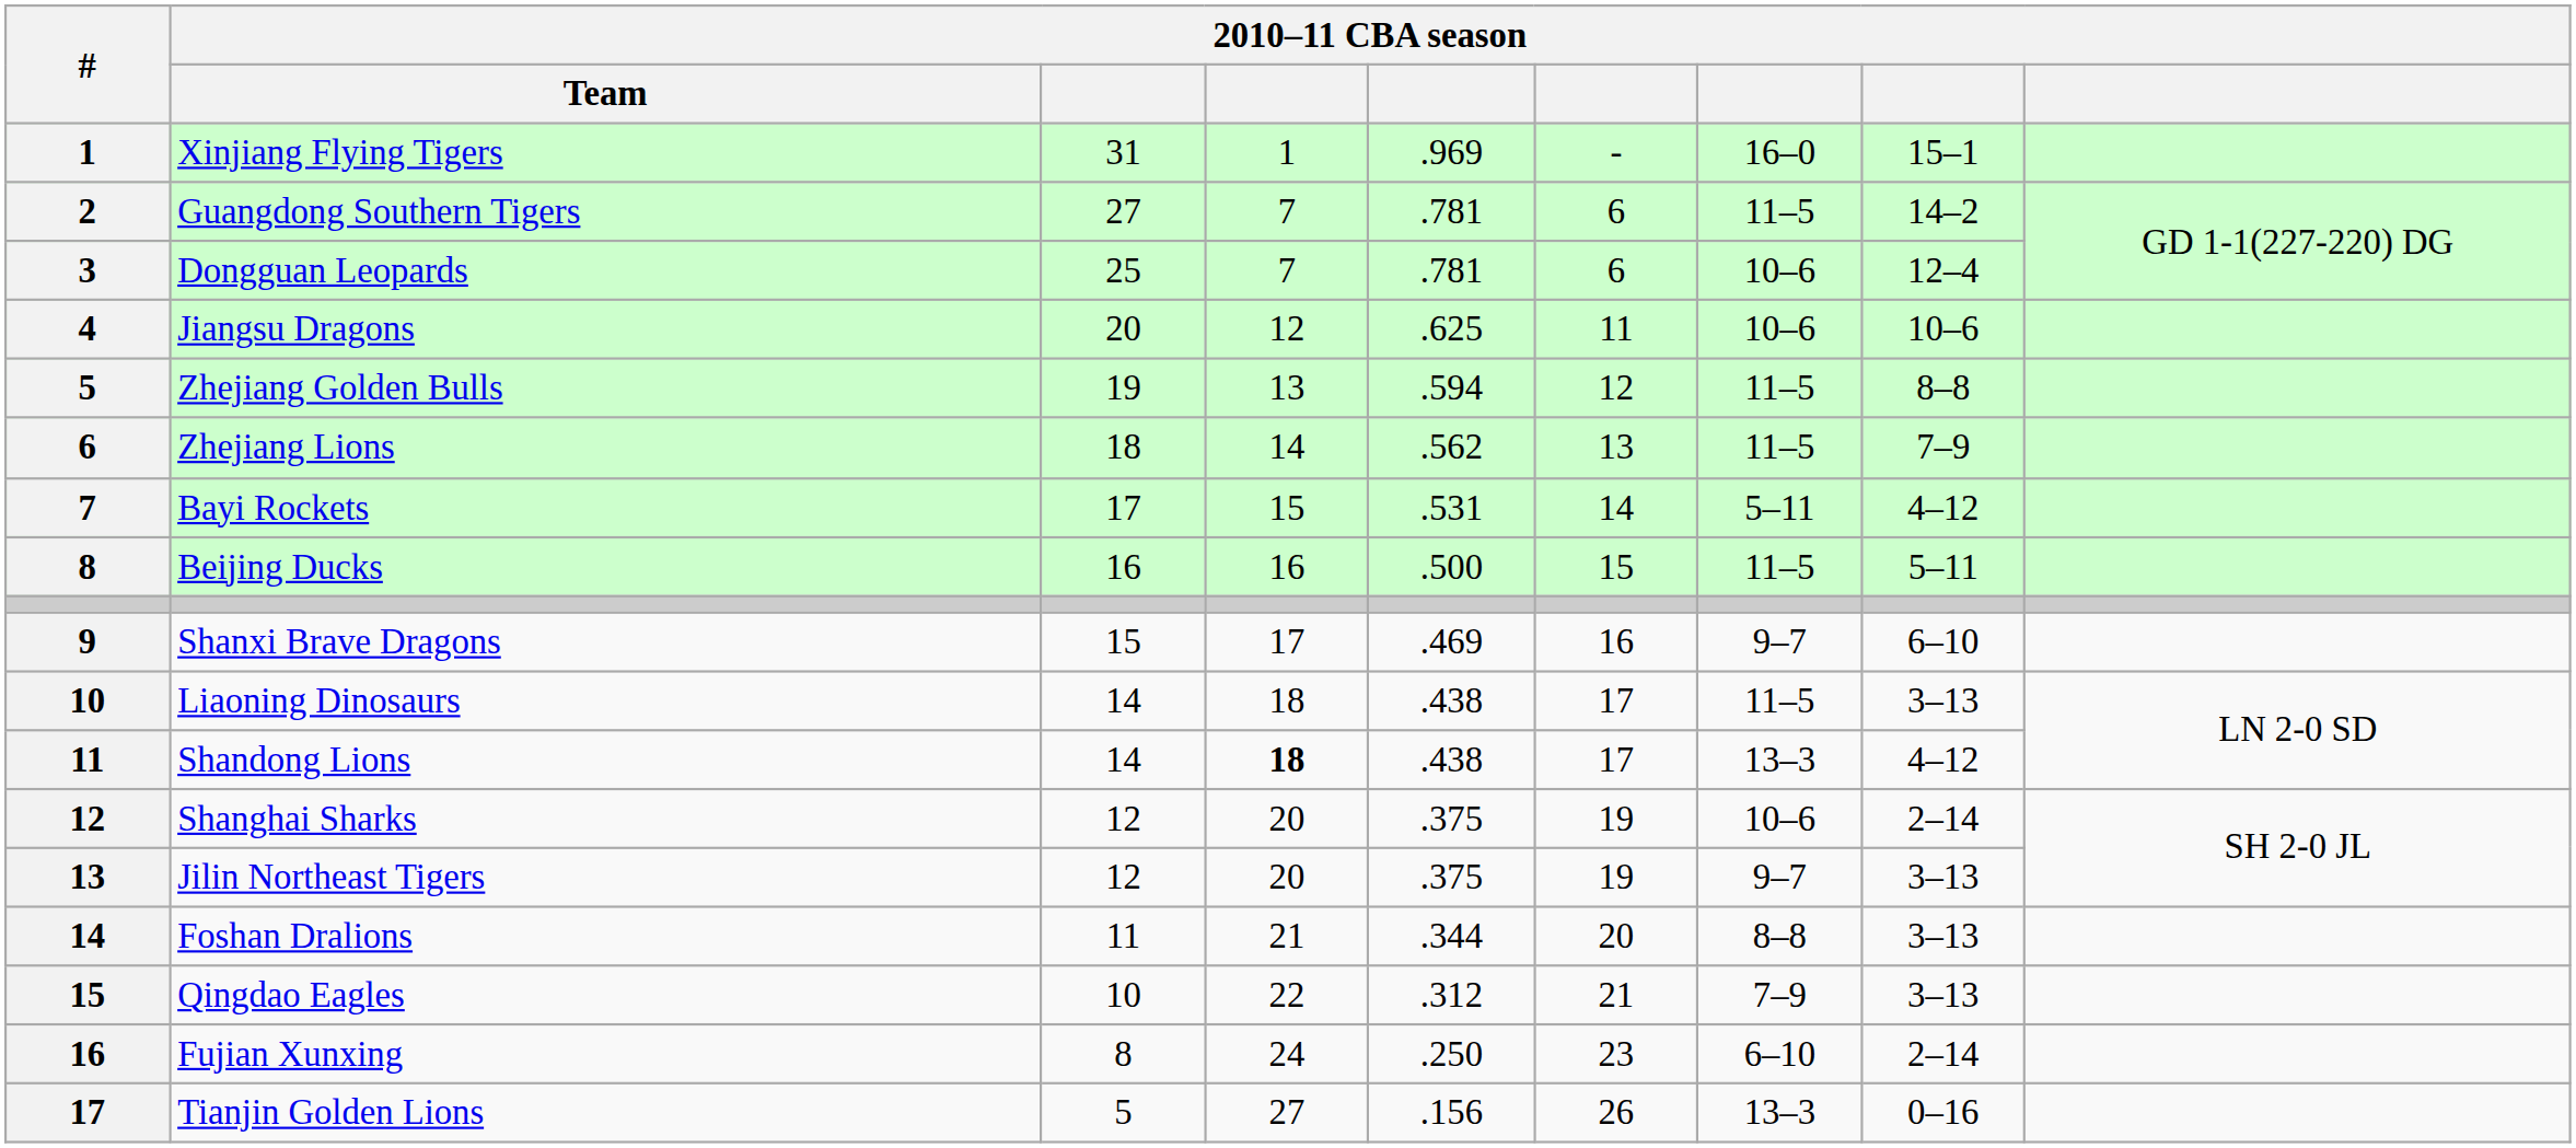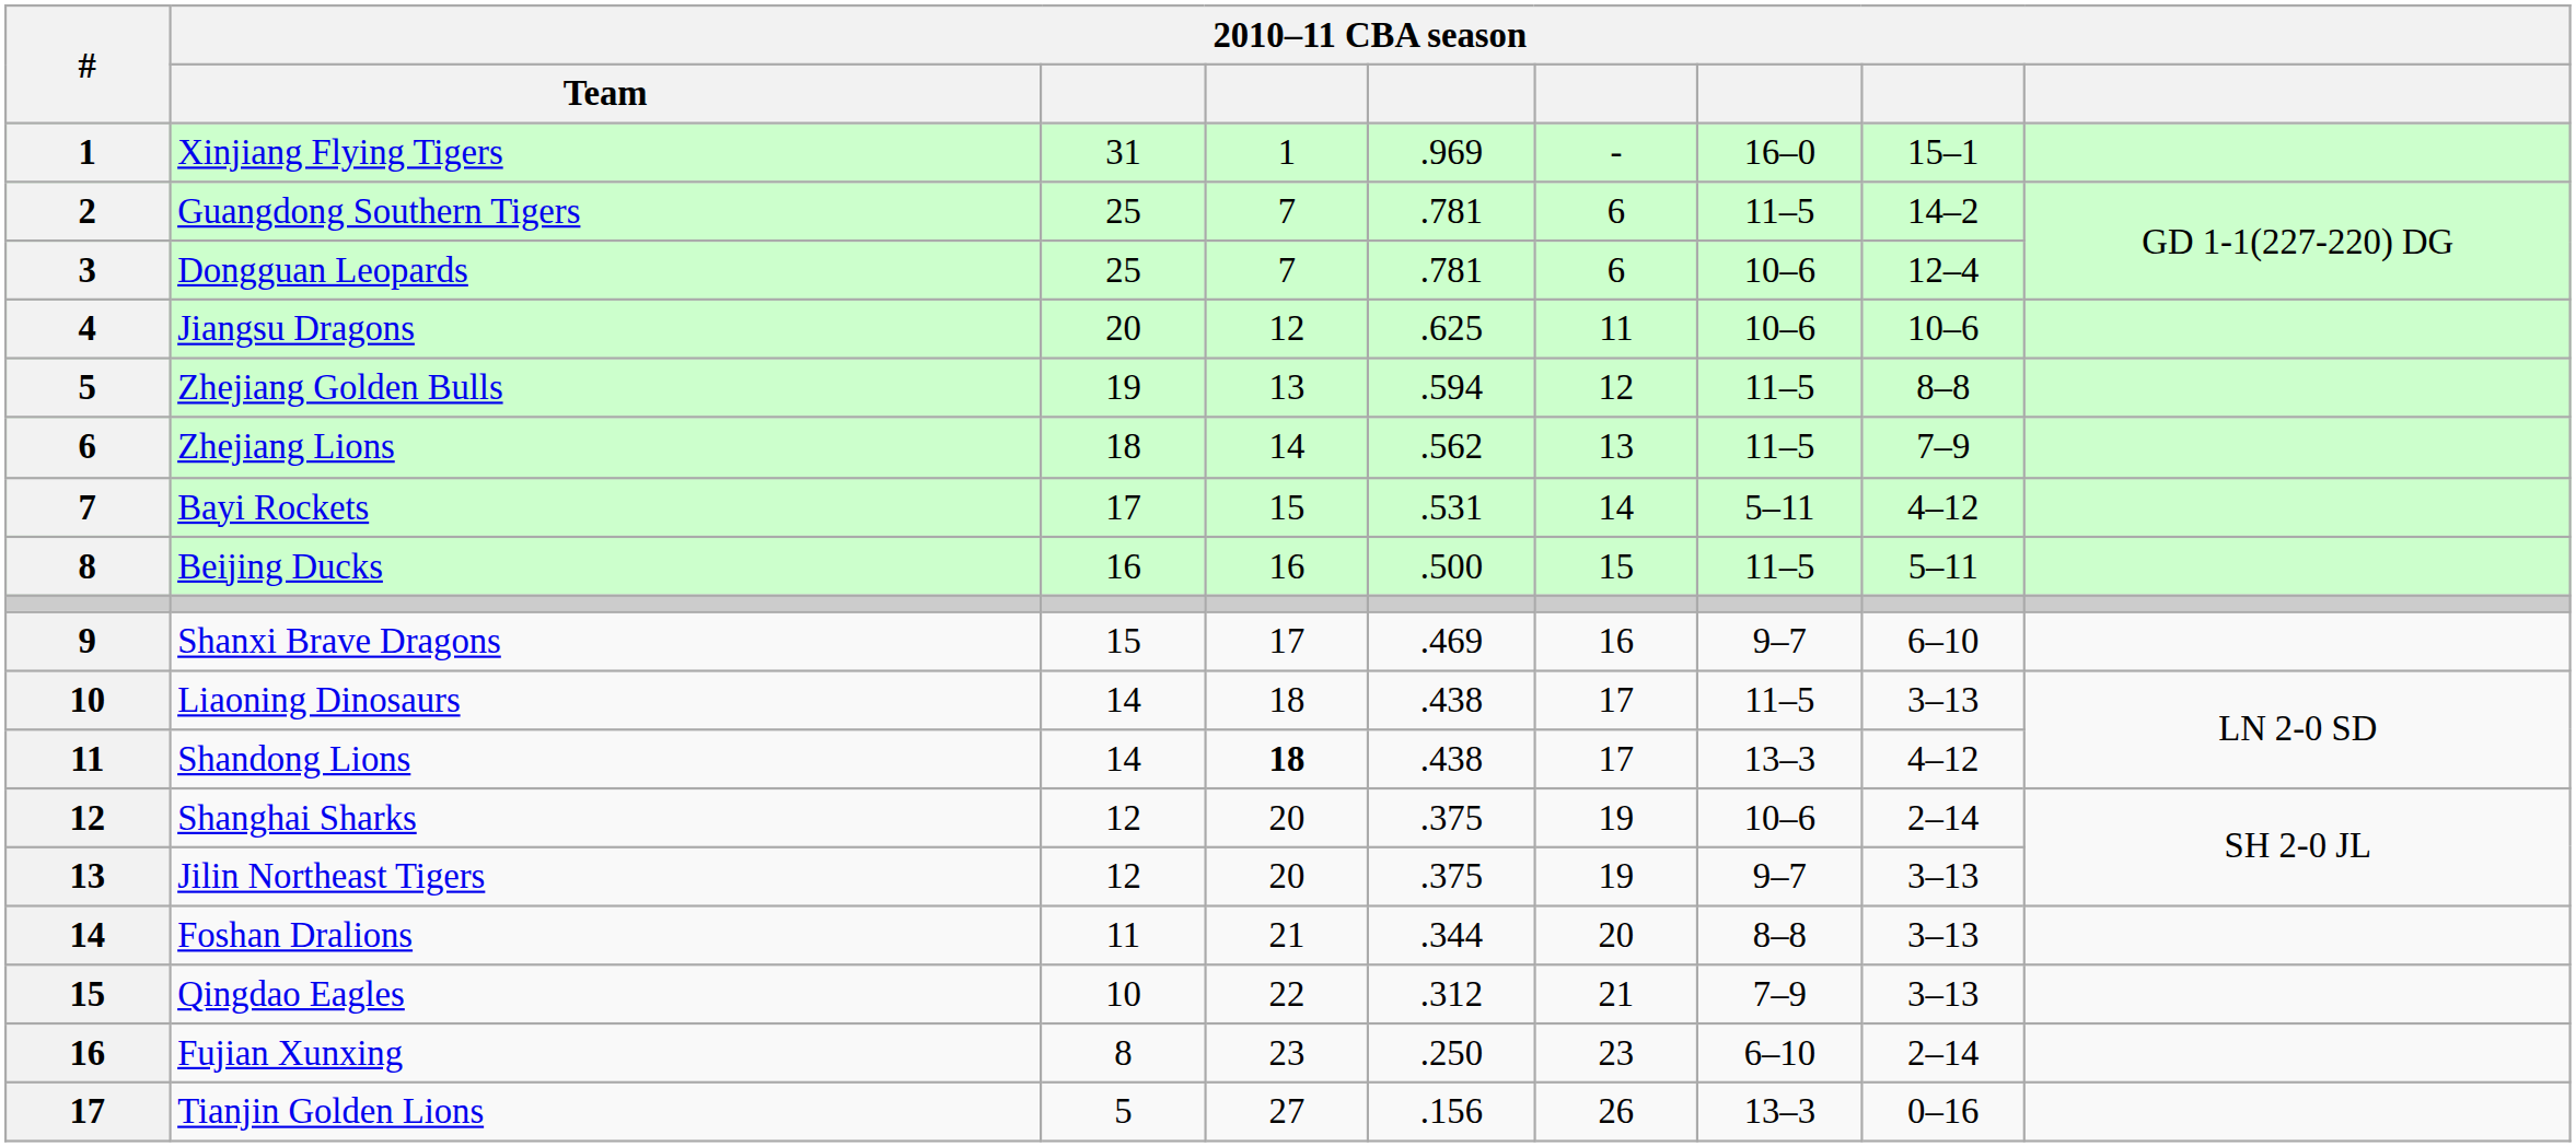 <table class="wikitable" width="55%" style="font-size:95%;">
 <tr>
 <th width="3%" rowspan=2>#</th>
 <th colspan="8" style="text-align:center;">2010–11 CBA season</th>
 </tr>
 <tr style="text-align:center;">
 <th width="16%">Team</th>
 <th width="3%"></th>
 <th width="3%"></th>
 <th width="3%"></th>
 <th width="3%"></th>
 <th width="3%"></th>
 <th width="3%"></th>
 <th width="10%"></th>
 </tr>
 <tr style="text-align:center;background: #ccffcc;">
 <th>1</th>
 <td style="text-align:left;"><a href='#'>Xinjiang Flying Tigers</a></td>
 <td>31</td>
 <td>1</td>
 <td>.969</td>
 <td>-</td>
 <td>16–0</td>
 <td>15–1</td>
 <td></td>
 </tr>
 <tr style="text-align:center;background: #ccffcc;">
 <th>2</th>
 <td style="text-align:left;"><a href='#'>Guangdong Southern Tigers</a></td>
-<td>27</td>
+<td>25</td>
 <td>7</td>
 <td>.781</td>
 <td>6</td>
 <td>11–5</td>
 <td>14–2</td>
 <td rowspan=2>GD 1-1(227-220) DG</td>
 </tr>
 <tr style="text-align:center;background: #ccffcc;">
 <th>3</th>
 <td style="text-align:left;"><a href='#'>Dongguan Leopards</a></td>
 <td>25</td>
 <td>7</td>
 <td>.781</td>
 <td>6</td>
 <td>10–6</td>
 <td>12–4</td>
 </tr>
 <tr style="text-align:center;background: #ccffcc;">
 <th>4</th>
 <td style="text-align:left;"><a href='#'>Jiangsu Dragons</a></td>
 <td>20</td>
 <td>12</td>
 <td>.625</td>
 <td>11</td>
 <td>10–6</td>
 <td>10–6</td>
 <td></td>
 </tr>
 <tr style="text-align:center;background: #ccffcc;">
 <th>5</th>
 <td style="text-align:left;"><a href='#'>Zhejiang Golden Bulls</a></td>
 <td>19</td>
 <td>13</td>
 <td>.594</td>
 <td>12</td>
 <td>11–5</td>
 <td>8–8</td>
 <td></td>
 </tr>
 <tr style="text-align:center;background: #ccffcc;">
 <th>6</th>
 <td style="text-align:left;"><a href='#'>Zhejiang Lions</a></td>
 <td>18</td>
 <td>14</td>
 <td>.562</td>
 <td>13</td>
 <td>11–5</td>
 <td>7–9</td>
 <td></td>
 </tr>
 <tr style="text-align:center;background: #ccffcc;">
 <th>7</th>
 <td style="text-align:left;"><a href='#'>Bayi Rockets</a></td>
 <td>17</td>
 <td>15</td>
 <td>.531</td>
 <td>14</td>
 <td>5–11</td>
 <td>4–12</td>
 <td></td>
 </tr>
 <tr style="text-align:center;background: #ccffcc;">
 <th>8</th>
 <td style="text-align:left;"><a href='#'>Beijing Ducks</a></td>
 <td>16</td>
 <td>16</td>
 <td>.500</td>
 <td>15</td>
 <td>11–5</td>
 <td>5–11</td>
 <td></td>
 </tr>
 <tr style="background-color:#cccccc" >
 <td></td>
 <td></td>
 <td></td>
 <td></td>
 <td></td>
 <td></td>
 <td></td>
 <td></td>
 <td></td>
 </tr>
 <tr style="text-align:center;">
 <th>9</th>
 <td style="text-align:left;"><a href='#'>Shanxi Brave Dragons</a></td>
 <td>15</td>
 <td>17</td>
 <td>.469</td>
 <td>16</td>
 <td>9–7</td>
 <td>6–10</td>
 <td></td>
 </tr>
 <tr style="text-align:center;">
 <th>10</th>
 <td style="text-align:left;"><a href='#'>Liaoning Dinosaurs</a></td>
 <td>14</td>
 <td>18</td>
 <td>.438</td>
 <td>17</td>
 <td>11–5</td>
 <td>3–13</td>
 <td rowspan=2>LN 2-0 SD</td>
 </tr>
 <tr style="text-align:center;">
 <th>11</th>
 <td style="text-align:left;"><a href='#'>Shandong Lions</a></td>
 <td>14</td>
 <td><strong>18</strong></td>
 <td>.438</td>
 <td>17</td>
 <td>13–3</td>
 <td>4–12</td>
 </tr>
 <tr style="text-align:center;">
 <th>12</th>
 <td style="text-align:left;"><a href='#'>Shanghai Sharks</a></td>
 <td>12</td>
 <td>20</td>
 <td>.375</td>
 <td>19</td>
 <td>10–6</td>
 <td>2–14</td>
 <td rowspan=2>SH 2-0 JL</td>
 </tr>
 <tr style="text-align:center;">
 <th>13</th>
 <td style="text-align:left;"><a href='#'>Jilin Northeast Tigers</a></td>
 <td>12</td>
 <td>20</td>
 <td>.375</td>
 <td>19</td>
 <td>9–7</td>
 <td>3–13</td>
 </tr>
 <tr style="text-align:center;">
 <th>14</th>
 <td style="text-align:left;"><a href='#'>Foshan Dralions</a></td>
 <td>11</td>
 <td>21</td>
 <td>.344</td>
 <td>20</td>
 <td>8–8</td>
 <td>3–13</td>
 <td></td>
 </tr>
 <tr style="text-align:center;">
 <th>15</th>
 <td style="text-align:left;"><a href='#'>Qingdao Eagles</a></td>
 <td>10</td>
 <td>22</td>
 <td>.312</td>
 <td>21</td>
 <td>7–9</td>
 <td>3–13</td>
 <td></td>
 </tr>
 <tr style="text-align:center;">
 <th>16</th>
 <td style="text-align:left;"><a href='#'>Fujian Xunxing</a></td>
 <td>8</td>
-<td>24</td>
+<td>23</td>
 <td>.250</td>
 <td>23</td>
 <td>6–10</td>
 <td>2–14</td>
 <td></td>
 </tr>
 <tr style="text-align:center;">
 <th>17</th>
 <td style="text-align:left;"><a href='#'>Tianjin Golden Lions</a></td>
 <td>5</td>
 <td>27</td>
 <td>.156</td>
 <td>26</td>
 <td>13–3</td>
 <td>0–16</td>
 <td></td>
 </tr>
 </table>
